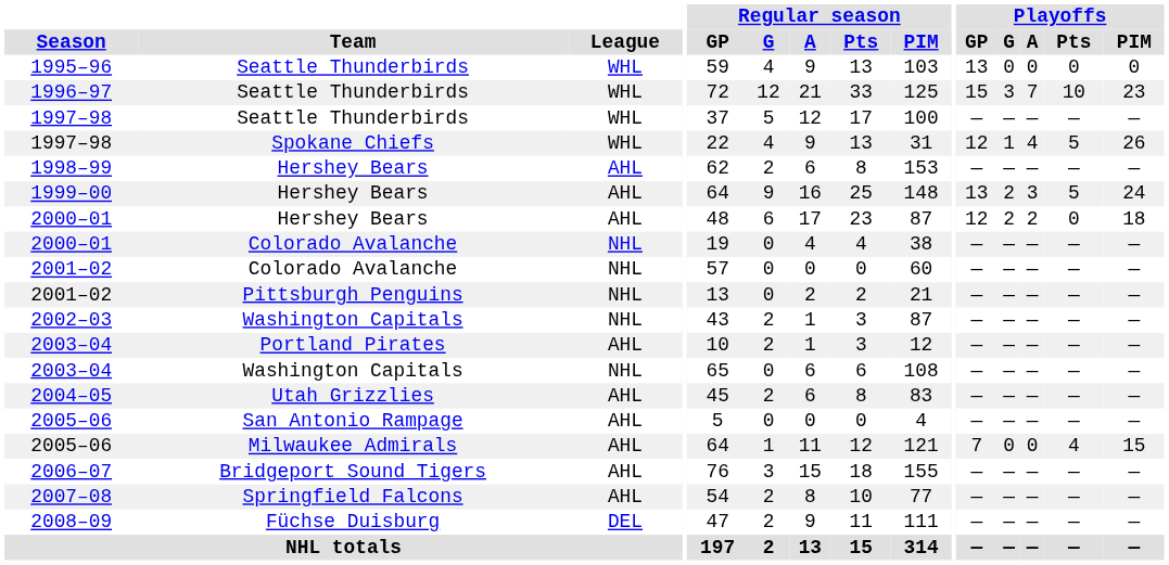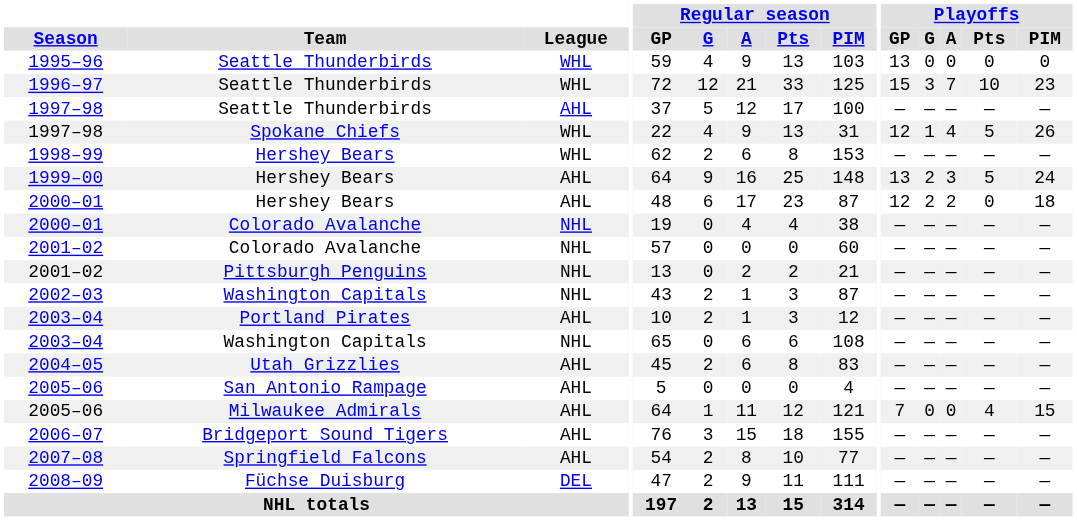 <table border="0" cellpadding="1" cellspacing="0" style="text-align:center; width:60em">
 <tr bgcolor="#e0e0e0">
 <th colspan="3"  bgcolor="#ffffff"></th>
 <th rowspan="99" bgcolor="#ffffff"></th>
 <th colspan="5"><a href='#'>Regular season</a></th>
 <th rowspan="99" bgcolor="#ffffff"></th>
 <th colspan="5"><a href='#'>Playoffs</a></th>
 </tr>
 <tr bgcolor="#e0e0e0">
 <th><a href='#'>Season</a></th>
 <th>Team</th>
 <th>League</th>
 <th>GP</th>
 <th><a href='#'>G</a></th>
 <th><a href='#'>A</a></th>
 <th><a href='#'>Pts</a></th>
 <th><a href='#'>PIM</a></th>
 <th>GP</th>
 <th>G</th>
 <th>A</th>
 <th>Pts</th>
 <th>PIM</th>
 </tr>
 <tr>
 <td><a href='#'>1995–96</a></td>
 <td><a href='#'>Seattle Thunderbirds</a></td>
 <td><a href='#'>WHL</a></td>
 <td>59</td>
 <td>4</td>
 <td>9</td>
 <td>13</td>
 <td>103</td>
 <td>13</td>
 <td>0</td>
 <td>0</td>
 <td>0</td>
 <td>0</td>
 </tr>
 <tr bgcolor="#f0f0f0">
 <td><a href='#'>1996–97</a></td>
 <td>Seattle Thunderbirds</td>
 <td>WHL</td>
 <td>72</td>
 <td>12</td>
 <td>21</td>
 <td>33</td>
 <td>125</td>
 <td>15</td>
 <td>3</td>
 <td>7</td>
 <td>10</td>
 <td>23</td>
 </tr>
 <tr>
 <td><a href='#'>1997–98</a></td>
 <td>Seattle Thunderbirds</td>
-<td>WHL</td>
+<td><a href='#'>AHL</a></td>
 <td>37</td>
 <td>5</td>
 <td>12</td>
 <td>17</td>
 <td>100</td>
 <td>—</td>
 <td>—</td>
 <td>—</td>
 <td>—</td>
 <td>—</td>
 </tr>
 <tr bgcolor="#f0f0f0">
 <td>1997–98</td>
 <td><a href='#'>Spokane Chiefs</a></td>
 <td>WHL</td>
 <td>22</td>
 <td>4</td>
 <td>9</td>
 <td>13</td>
 <td>31</td>
 <td>12</td>
 <td>1</td>
 <td>4</td>
 <td>5</td>
 <td>26</td>
 </tr>
 <tr>
 <td><a href='#'>1998–99</a></td>
 <td><a href='#'>Hershey Bears</a></td>
-<td><a href='#'>AHL</a></td>
+<td>WHL</td>
 <td>62</td>
 <td>2</td>
 <td>6</td>
 <td>8</td>
 <td>153</td>
 <td>—</td>
 <td>—</td>
 <td>—</td>
 <td>—</td>
 <td>—</td>
 </tr>
 <tr bgcolor="#f0f0f0">
 <td><a href='#'>1999–00</a></td>
 <td>Hershey Bears</td>
 <td>AHL</td>
 <td>64</td>
 <td>9</td>
 <td>16</td>
 <td>25</td>
 <td>148</td>
 <td>13</td>
 <td>2</td>
 <td>3</td>
 <td>5</td>
 <td>24</td>
 </tr>
 <tr>
 <td><a href='#'>2000–01</a></td>
 <td>Hershey Bears</td>
 <td>AHL</td>
 <td>48</td>
 <td>6</td>
 <td>17</td>
 <td>23</td>
 <td>87</td>
 <td>12</td>
 <td>2</td>
 <td>2</td>
 <td>0</td>
 <td>18</td>
 </tr>
 <tr bgcolor="#f0f0f0">
 <td><a href='#'>2000–01</a></td>
 <td><a href='#'>Colorado Avalanche</a></td>
 <td><a href='#'>NHL</a></td>
 <td>19</td>
 <td>0</td>
 <td>4</td>
 <td>4</td>
 <td>38</td>
 <td>—</td>
 <td>—</td>
 <td>—</td>
 <td>—</td>
 <td>—</td>
 </tr>
 <tr>
 <td><a href='#'>2001–02</a></td>
 <td>Colorado Avalanche</td>
 <td>NHL</td>
 <td>57</td>
 <td>0</td>
 <td>0</td>
 <td>0</td>
 <td>60</td>
 <td>—</td>
 <td>—</td>
 <td>—</td>
 <td>—</td>
 <td>—</td>
 </tr>
 <tr bgcolor="#f0f0f0">
 <td>2001–02</td>
 <td><a href='#'>Pittsburgh Penguins</a></td>
 <td>NHL</td>
 <td>13</td>
 <td>0</td>
 <td>2</td>
 <td>2</td>
 <td>21</td>
 <td>—</td>
 <td>—</td>
 <td>—</td>
 <td>—</td>
 <td>—</td>
 </tr>
 <tr>
 <td><a href='#'>2002–03</a></td>
 <td><a href='#'>Washington Capitals</a></td>
 <td>NHL</td>
 <td>43</td>
 <td>2</td>
 <td>1</td>
 <td>3</td>
 <td>87</td>
 <td>—</td>
 <td>—</td>
 <td>—</td>
 <td>—</td>
 <td>—</td>
 </tr>
 <tr bgcolor="#f0f0f0">
 <td><a href='#'>2003–04</a></td>
 <td><a href='#'>Portland Pirates</a></td>
 <td>AHL</td>
 <td>10</td>
 <td>2</td>
 <td>1</td>
 <td>3</td>
 <td>12</td>
 <td>—</td>
 <td>—</td>
 <td>—</td>
 <td>—</td>
 <td>—</td>
 </tr>
 <tr>
 <td><a href='#'>2003–04</a></td>
 <td>Washington Capitals</td>
 <td>NHL</td>
 <td>65</td>
 <td>0</td>
 <td>6</td>
 <td>6</td>
 <td>108</td>
 <td>—</td>
 <td>—</td>
 <td>—</td>
 <td>—</td>
 <td>—</td>
 </tr>
 <tr bgcolor="#f0f0f0">
 <td><a href='#'>2004–05</a></td>
 <td><a href='#'>Utah Grizzlies</a></td>
 <td>AHL</td>
 <td>45</td>
 <td>2</td>
 <td>6</td>
 <td>8</td>
 <td>83</td>
 <td>—</td>
 <td>—</td>
 <td>—</td>
 <td>—</td>
 <td>—</td>
 </tr>
 <tr>
 <td><a href='#'>2005–06</a></td>
 <td><a href='#'>San Antonio Rampage</a></td>
 <td>AHL</td>
 <td>5</td>
 <td>0</td>
 <td>0</td>
 <td>0</td>
 <td>4</td>
 <td>—</td>
 <td>—</td>
 <td>—</td>
 <td>—</td>
 <td>—</td>
 </tr>
 <tr bgcolor="#f0f0f0">
 <td>2005–06</td>
 <td><a href='#'>Milwaukee Admirals</a></td>
 <td>AHL</td>
 <td>64</td>
 <td>1</td>
 <td>11</td>
 <td>12</td>
 <td>121</td>
 <td>7</td>
 <td>0</td>
 <td>0</td>
 <td>4</td>
 <td>15</td>
 </tr>
 <tr>
 <td><a href='#'>2006–07</a></td>
 <td><a href='#'>Bridgeport Sound Tigers</a></td>
 <td>AHL</td>
 <td>76</td>
 <td>3</td>
 <td>15</td>
 <td>18</td>
 <td>155</td>
 <td>—</td>
 <td>—</td>
 <td>—</td>
 <td>—</td>
 <td>—</td>
 </tr>
 <tr bgcolor="#f0f0f0">
 <td><a href='#'>2007–08</a></td>
 <td><a href='#'>Springfield Falcons</a></td>
 <td>AHL</td>
 <td>54</td>
 <td>2</td>
 <td>8</td>
 <td>10</td>
 <td>77</td>
 <td>—</td>
 <td>—</td>
 <td>—</td>
 <td>—</td>
 <td>—</td>
 </tr>
 <tr>
 <td><a href='#'>2008–09</a></td>
 <td><a href='#'>Füchse Duisburg</a></td>
 <td><a href='#'>DEL</a></td>
 <td>47</td>
 <td>2</td>
 <td>9</td>
 <td>11</td>
 <td>111</td>
 <td>—</td>
 <td>—</td>
 <td>—</td>
 <td>—</td>
 <td>—</td>
 </tr>
 <tr bgcolor="#e0e0e0">
 <th colspan="3">NHL totals</th>
 <th>197</th>
 <th>2</th>
 <th>13</th>
 <th>15</th>
 <th>314</th>
 <th>—</th>
 <th>—</th>
 <th>—</th>
 <th>—</th>
 <th>—</th>
 </tr>
 </table>
